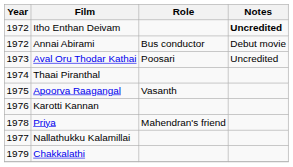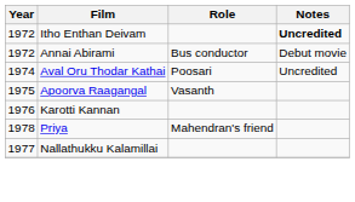 <table class="wikitable sortable">
 <tr>
 <th>Year</th>
 <th>Film</th>
 <th>Role</th>
 <th>Notes</th>
 </tr>
 <tr>
 <td>1972</td>
 <td>Itho Enthan Deivam</td>
 <td></td>
 <td><strong>Uncredited</strong></td>
 </tr>
 <tr>
 <td>1972</td>
 <td>Annai Abirami</td>
 <td>Bus conductor</td>
 <td>Debut movie</td>
 </tr>
 <tr>
-<td>1973</td>
+<td>1974</td>
 <td><a href='#'>Aval Oru Thodar Kathai</a></td>
 <td>Poosari</td>
 <td>Uncredited</td>
-</tr>
-<tr>
-<td>1974</td>
-<td>Thaai Piranthal</td>
-<td></td>
-<td></td>
 </tr>
 <tr>
 <td>1975</td>
 <td><a href='#'>Apoorva Raagangal</a></td>
 <td>Vasanth</td>
 <td></td>
 </tr>
 <tr>
 <td>1976</td>
 <td>Karotti Kannan</td>
 <td></td>
 <td></td>
 </tr>
 <tr>
 <td>1978</td>
 <td><a href='#'>Priya</a></td>
 <td>Mahendran's friend</td>
 <td></td>
 </tr>
 <tr>
 <td>1977</td>
 <td>Nallathukku Kalamillai</td>
 <td></td>
 <td></td>
 </tr>
 <tr>
-<td>1979</td>
-<td><a href='#'>Chakkalathi</a></td>
-<td></td>
-<td></td>
-</tr>
-<tr>
 </tr>
 </table>
